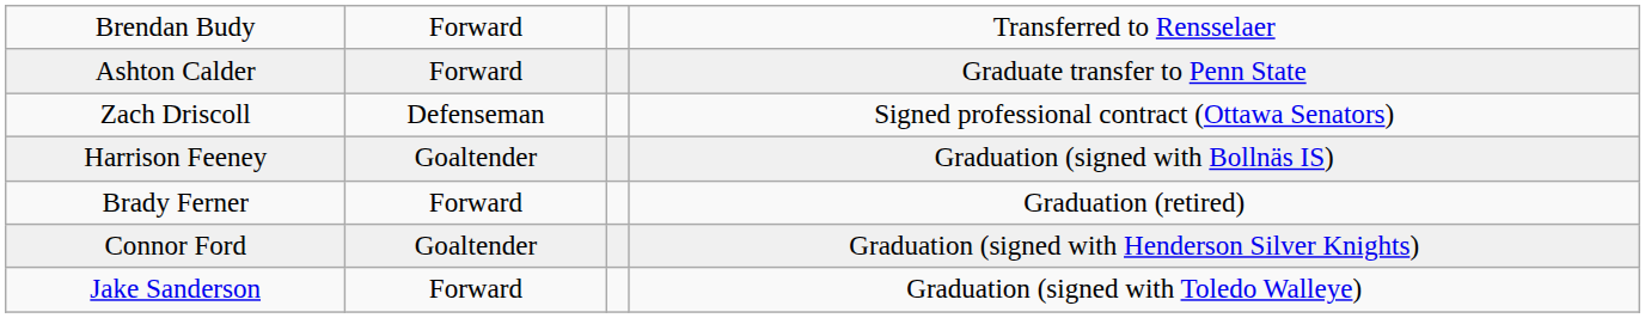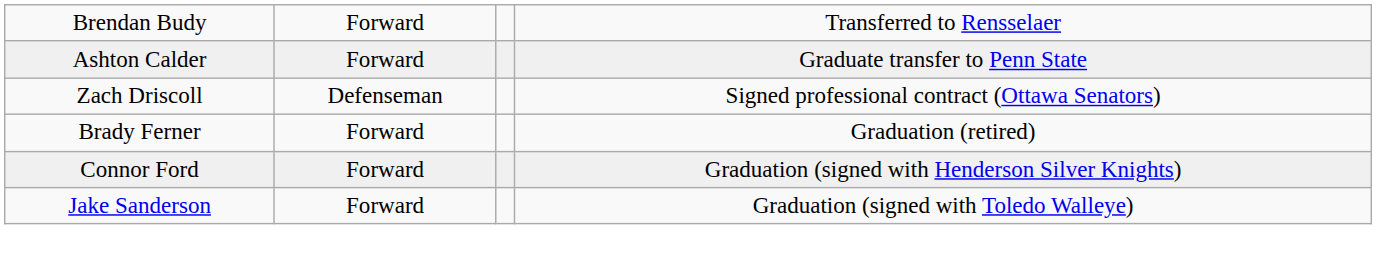 <table class="wikitable" width="60%">
 <tr align="center" bgcolor="">
 <td>Brendan Budy</td>
 <td>Forward</td>
 <td></td>
 <td>Transferred to <a href='#'>Rensselaer</a></td>
 </tr>
 <tr align="center" bgcolor="f0f0f0">
 <td>Ashton Calder</td>
 <td>Forward</td>
 <td></td>
 <td>Graduate transfer to <a href='#'>Penn State</a></td>
 </tr>
 <tr align="center" bgcolor="">
 <td>Zach Driscoll</td>
 <td>Defenseman</td>
 <td></td>
 <td>Signed professional contract (<a href='#'>Ottawa Senators</a>)</td>
 </tr>
-<tr align="center" bgcolor="f0f0f0">
-<td>Harrison Feeney</td>
-<td>Goaltender</td>
-<td></td>
-<td>Graduation (signed with <a href='#'>Bollnäs IS</a>)</td>
-</tr>
 <tr align="center" bgcolor="">
 <td>Brady Ferner</td>
 <td>Forward</td>
 <td></td>
 <td>Graduation (retired)</td>
 </tr>
 <tr align="center" bgcolor="f0f0f0">
 <td>Connor Ford</td>
-<td>Goaltender</td>
+<td>Forward</td>
 <td></td>
 <td>Graduation (signed with <a href='#'>Henderson Silver Knights</a>)</td>
 </tr>
 <tr align="center" bgcolor="">
 <td><a href='#'>Jake Sanderson</a></td>
 <td>Forward</td>
 <td></td>
 <td>Graduation (signed with <a href='#'>Toledo Walleye</a>)</td>
 </tr>
 </table>
